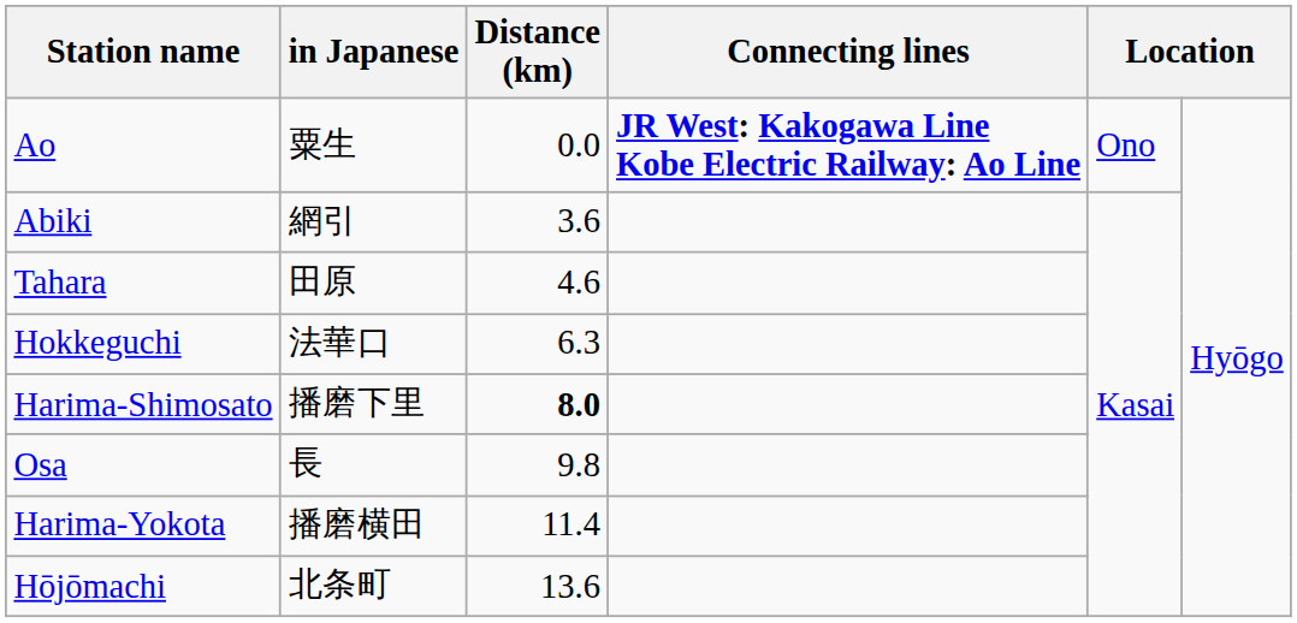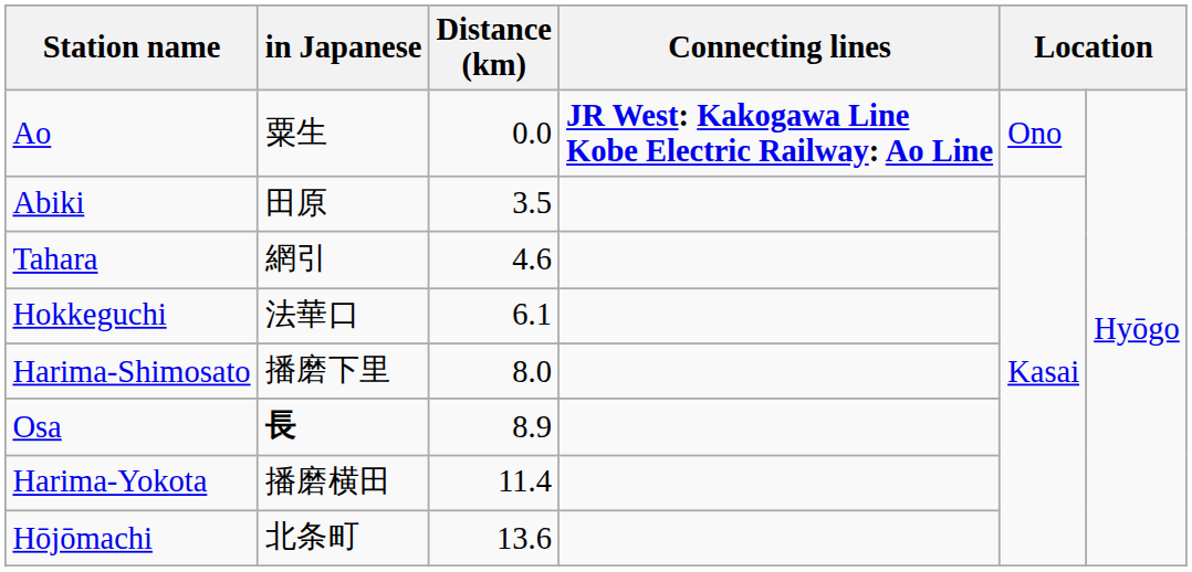 <table class="wikitable" rules="all">
 <tr>
 <th>Station name</th>
 <th>in Japanese</th>
 <th>Distance<br>(km)</th>
 <th>Connecting lines</th>
 <th colspan="2">Location</th>
 </tr>
 <tr>
 <td><a href='#'>Ao</a></td>
 <td>粟生</td>
 <td style="text-align:right;">0.0</td>
 <td><strong><a href='#'>JR West</a>: <a href='#'>Kakogawa Line</a><br><a href='#'>Kobe Electric Railway</a>: <a href='#'>Ao Line</a></strong></td>
 <td><a href='#'>Ono</a></td>
 <td rowspan="8" style="text-align:center; width:1.5em;"><a href='#'>Hyōgo</a></td>
 </tr>
 <tr>
 <td><a href='#'>Abiki</a></td>
-<td>網引</td>
-<td style="text-align:right;">3.6</td>
+<td>田原</td>
+<td style="text-align:right;">3.5</td>
 <td> </td>
 <td rowspan="7"><a href='#'>Kasai</a></td>
 </tr>
 <tr>
 <td><a href='#'>Tahara</a></td>
-<td>田原</td>
+<td>網引</td>
 <td style="text-align:right;">4.6</td>
 <td> </td>
 </tr>
 <tr>
 <td><a href='#'>Hokkeguchi</a></td>
 <td>法華口</td>
-<td style="text-align:right;">6.3</td>
+<td style="text-align:right;">6.1</td>
 <td> </td>
 </tr>
 <tr>
 <td><a href='#'>Harima-Shimosato</a></td>
 <td>播磨下里</td>
-<td style="text-align:right;"><strong>8.0</strong></td>
+<td style="text-align:right;">8.0</td>
 <td> </td>
 </tr>
 <tr>
 <td><a href='#'>Osa</a></td>
-<td>長</td>
-<td style="text-align:right;">9.8</td>
+<td><strong>長</strong></td>
+<td style="text-align:right;">8.9</td>
 <td> </td>
 </tr>
 <tr>
 <td><a href='#'>Harima-Yokota</a></td>
 <td>播磨横田</td>
 <td style="text-align:right;">11.4</td>
 <td> </td>
 </tr>
 <tr>
 <td><a href='#'>Hōjōmachi</a></td>
 <td>北条町</td>
 <td style="text-align:right;">13.6</td>
 <td> </td>
 </tr>
 </table>
